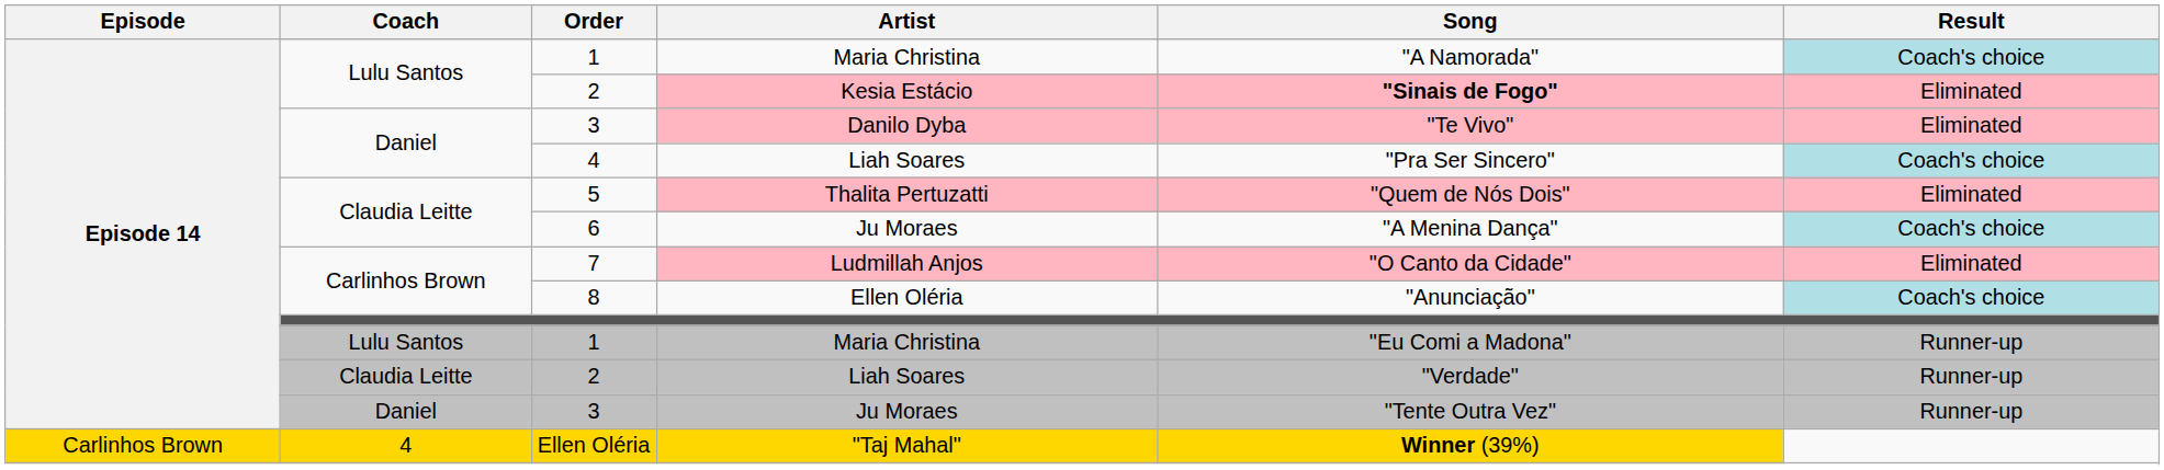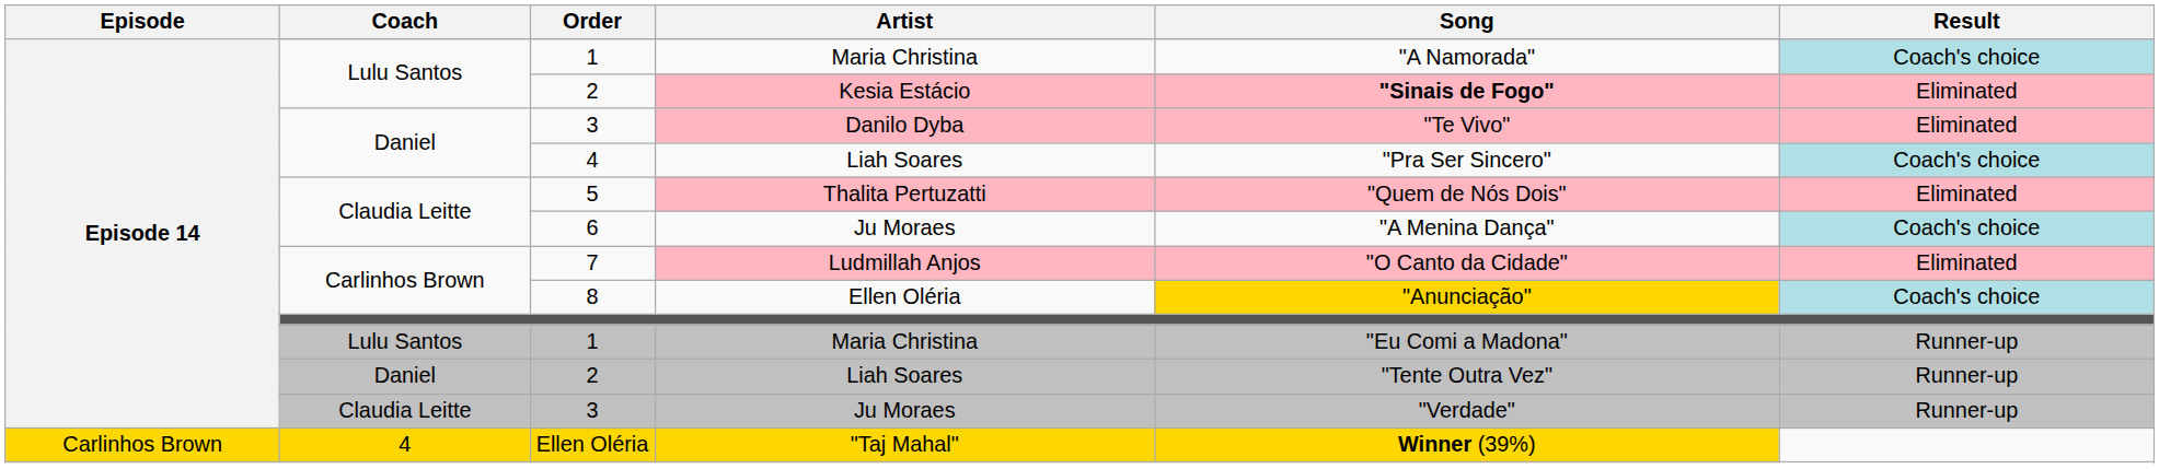 <table class="wikitable" style="text-align:center; width:100%;">
 <tr>
 <th scope="col" width="11%">Episode</th>
 <th scope="col" width="10%">Coach</th>
 <th scope="col" width="05%">Order</th>
 <th scope="col" width="20%">Artist</th>
 <th scope="col" width="25%">Song</th>
 <th scope="col" width="15%">Result</th>
 </tr>
 <tr>
 <th scope="col" rowspan="14">Episode 14<br></th>
 </tr>
 <tr>
 <td rowspan=2>Lulu Santos</td>
 <td>1</td>
 <td>Maria Christina</td>
 <td>"A Namorada"</td>
 <td bgcolor="B0E0E6">Coach's choice</td>
 </tr>
 <tr>
 <td>2</td>
 <td bgcolor="FFB6C1">Kesia Estácio</td>
 <td bgcolor="FFB6C1"><strong>"Sinais de Fogo"</strong></td>
 <td bgcolor="FFB6C1">Eliminated</td>
 </tr>
 <tr>
 <td rowspan=2>Daniel</td>
 <td>3</td>
 <td bgcolor="FFB6C1">Danilo Dyba</td>
 <td bgcolor="FFB6C1">"Te Vivo"</td>
 <td bgcolor="FFB6C1">Eliminated</td>
 </tr>
 <tr>
 <td>4</td>
 <td>Liah Soares</td>
 <td>"Pra Ser Sincero"</td>
 <td bgcolor="B0E0E6">Coach's choice</td>
 </tr>
 <tr>
 <td rowspan=2>Claudia Leitte</td>
 <td>5</td>
 <td bgcolor="FFB6C1">Thalita Pertuzatti</td>
 <td bgcolor="FFB6C1">"Quem de Nós Dois"</td>
 <td bgcolor="FFB6C1">Eliminated</td>
 </tr>
 <tr>
 <td>6</td>
 <td>Ju Moraes</td>
 <td>"A Menina Dança"</td>
 <td bgcolor="B0E0E6">Coach's choice</td>
 </tr>
 <tr>
 <td rowspan=2>Carlinhos Brown</td>
 <td>7</td>
 <td bgcolor="FFB6C1">Ludmillah Anjos</td>
 <td bgcolor="FFB6C1">"O Canto da Cidade"</td>
 <td bgcolor="FFB6C1">Eliminated</td>
 </tr>
 <tr>
 <td>8</td>
 <td>Ellen Oléria</td>
-<td>"Anunciação"</td>
+<td style="background: gold;">"Anunciação"</td>
 <td bgcolor="B0E0E6">Coach's choice</td>
 </tr>
 <tr>
 <td colspan=6 bgcolor=555555></td>
 </tr>
 <tr>
 </tr>
 <tr bgcolor="C0C0C0">
 <td>Lulu Santos</td>
 <td>1</td>
 <td>Maria Christina</td>
 <td>"Eu Comi a Madona"</td>
 <td>Runner-up</td>
 </tr>
 <tr bgcolor="C0C0C0">
-<td>Claudia Leitte</td>
+<td>Daniel</td>
 <td>2</td>
 <td>Liah Soares</td>
-<td>"Verdade"</td>
+<td>"Tente Outra Vez"</td>
 <td>Runner-up</td>
 </tr>
 <tr bgcolor="C0C0C0">
-<td>Daniel</td>
+<td>Claudia Leitte</td>
 <td>3</td>
 <td>Ju Moraes</td>
-<td>"Tente Outra Vez"</td>
+<td>"Verdade"</td>
 <td>Runner-up</td>
 </tr>
 <tr bgcolor="FFD700">
 <td>Carlinhos Brown</td>
 <td>4</td>
 <td>Ellen Oléria</td>
 <td>"Taj Mahal"</td>
 <td><strong>Winner</strong> (39%)</td>
 </tr>
 <tr>
 </tr>
 </table>
